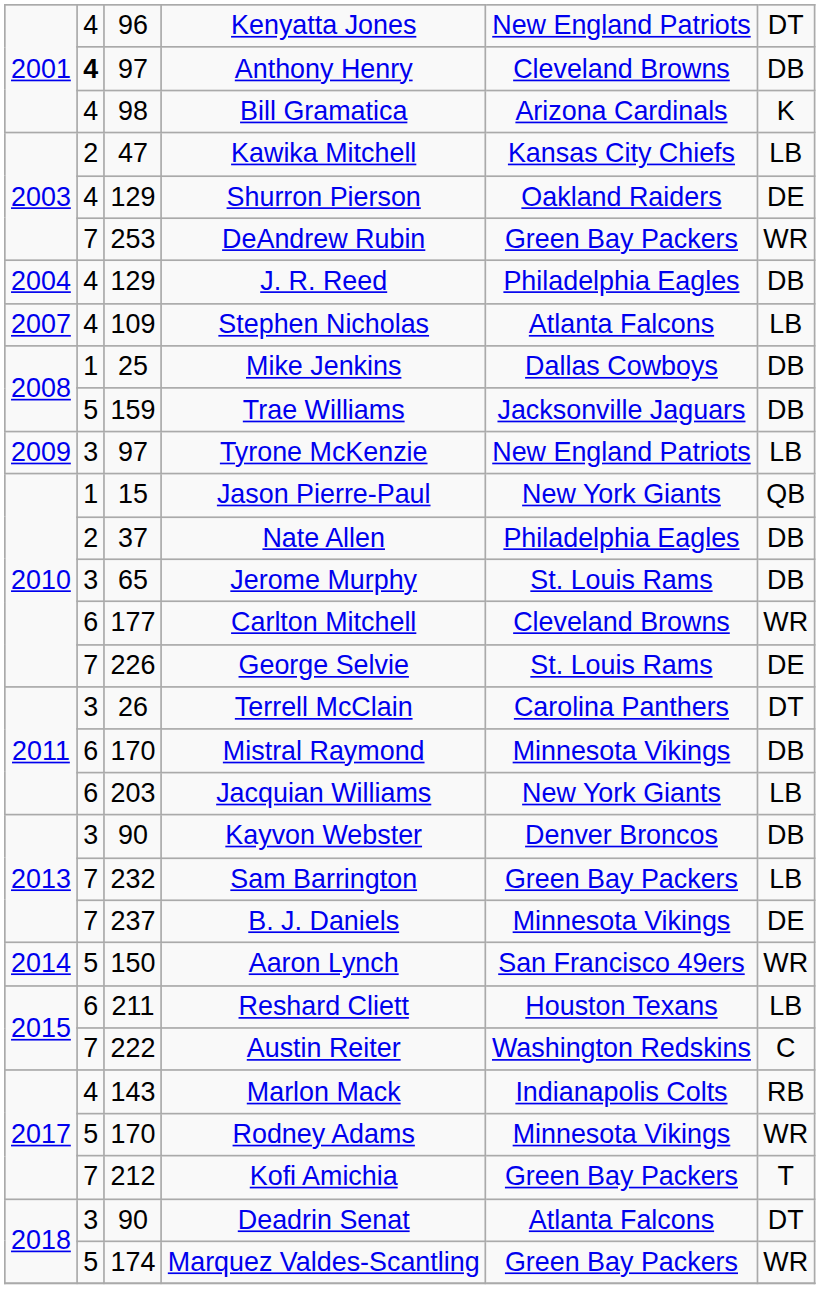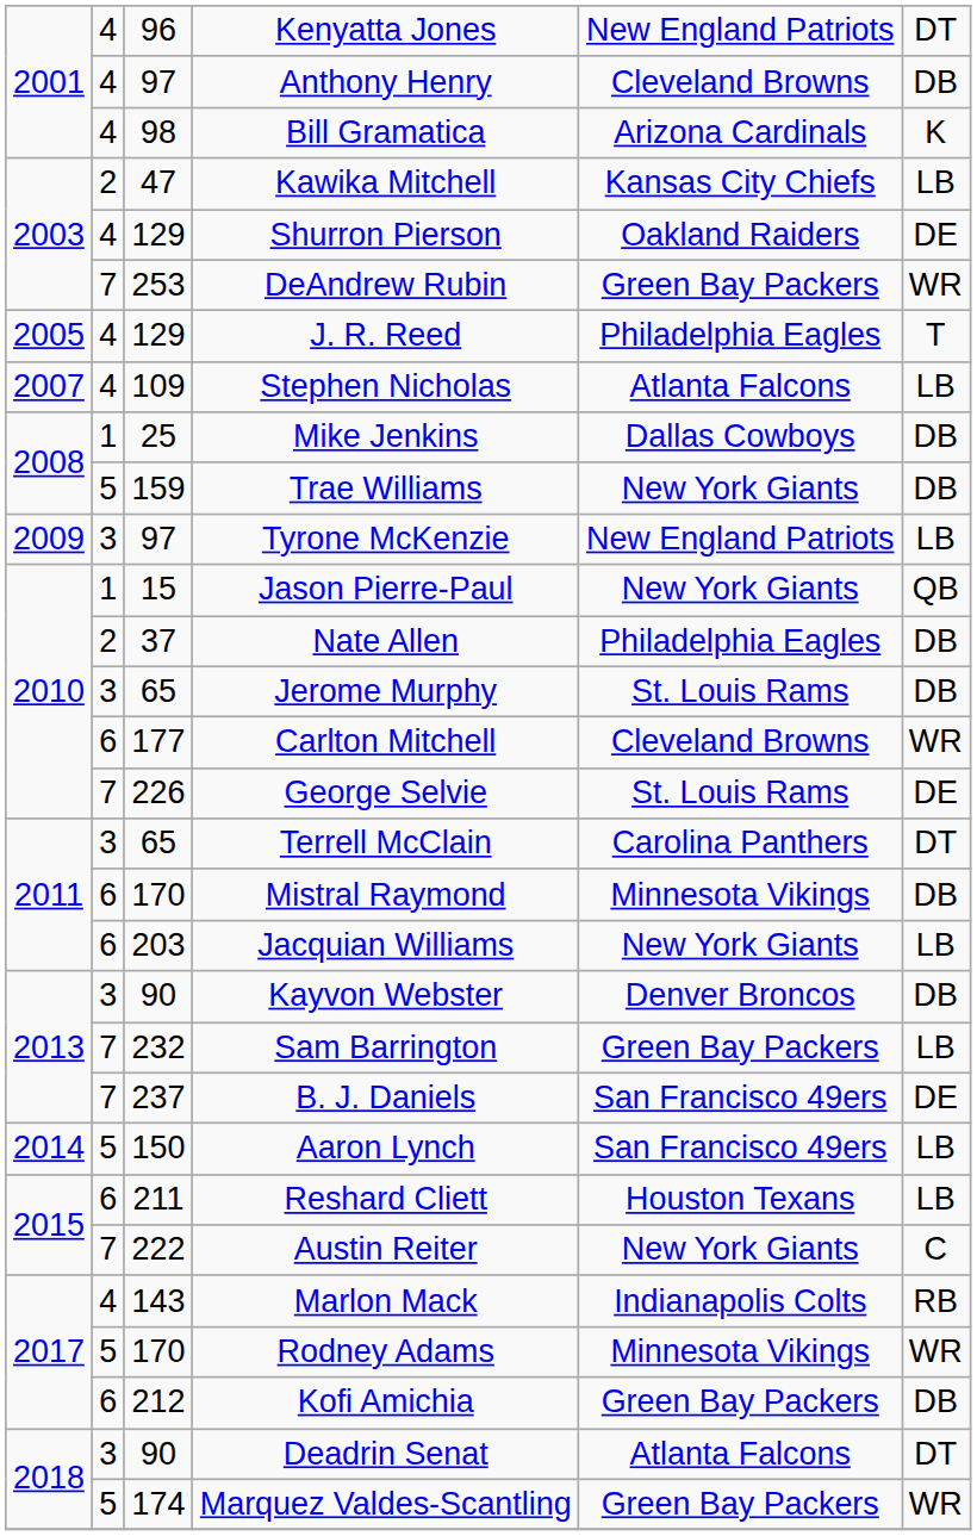 <table class="wikitable sortable sticky-header-multi" style="text-align: center;">
 <tr>
 <td rowspan="3"><a href='#'>2001</a></td>
 <td>4</td>
 <td>96</td>
 <td><a href='#'>Kenyatta Jones</a></td>
 <td><a href='#'>New England Patriots</a></td>
 <td>DT</td>
 </tr>
 <tr>
-<td><strong>4</strong></td>
+<td>4</td>
 <td>97</td>
 <td><a href='#'>Anthony Henry</a></td>
 <td><a href='#'>Cleveland Browns</a></td>
 <td>DB</td>
 </tr>
 <tr>
 <td>4</td>
 <td>98</td>
 <td><a href='#'>Bill Gramatica</a></td>
 <td><a href='#'>Arizona Cardinals</a></td>
 <td>K</td>
 </tr>
 <tr>
 <td rowspan="3"><a href='#'>2003</a></td>
 <td>2</td>
 <td>47</td>
 <td><a href='#'>Kawika Mitchell</a></td>
 <td><a href='#'>Kansas City Chiefs</a></td>
 <td>LB</td>
 </tr>
 <tr>
 <td>4</td>
 <td>129</td>
 <td><a href='#'>Shurron Pierson</a></td>
 <td><a href='#'>Oakland Raiders</a></td>
 <td>DE</td>
 </tr>
 <tr>
 <td>7</td>
 <td>253</td>
 <td><a href='#'>DeAndrew Rubin</a></td>
 <td><a href='#'>Green Bay Packers</a></td>
 <td>WR</td>
 </tr>
 <tr>
-<td><a href='#'>2004</a></td>
+<td><a href='#'>2005</a></td>
 <td>4</td>
 <td>129</td>
 <td><a href='#'>J. R. Reed</a></td>
 <td><a href='#'>Philadelphia Eagles</a></td>
-<td>DB</td>
+<td>T</td>
 </tr>
 <tr>
 <td><a href='#'>2007</a></td>
 <td>4</td>
 <td>109</td>
 <td><a href='#'>Stephen Nicholas</a></td>
 <td><a href='#'>Atlanta Falcons</a></td>
 <td>LB</td>
 </tr>
 <tr>
 <td rowspan="2"><a href='#'>2008</a></td>
 <td>1</td>
 <td>25</td>
 <td><a href='#'>Mike Jenkins</a></td>
 <td><a href='#'>Dallas Cowboys</a></td>
 <td>DB</td>
 </tr>
 <tr>
 <td>5</td>
 <td>159</td>
 <td><a href='#'>Trae Williams</a></td>
-<td><a href='#'>Jacksonville Jaguars</a></td>
+<td><a href='#'>New York Giants</a></td>
 <td>DB</td>
 </tr>
 <tr>
 <td><a href='#'>2009</a></td>
 <td>3</td>
 <td>97</td>
 <td><a href='#'>Tyrone McKenzie</a></td>
 <td><a href='#'>New England Patriots</a></td>
 <td>LB</td>
 </tr>
 <tr>
 <td rowspan="5"><a href='#'>2010</a></td>
 <td>1</td>
 <td>15</td>
 <td><a href='#'>Jason Pierre-Paul</a></td>
 <td><a href='#'>New York Giants</a></td>
 <td>QB</td>
 </tr>
 <tr>
 <td>2</td>
 <td>37</td>
 <td><a href='#'>Nate Allen</a></td>
 <td><a href='#'>Philadelphia Eagles</a></td>
 <td>DB</td>
 </tr>
 <tr>
 <td>3</td>
 <td>65</td>
 <td><a href='#'>Jerome Murphy</a></td>
 <td><a href='#'>St. Louis Rams</a></td>
 <td>DB</td>
 </tr>
 <tr>
 <td>6</td>
 <td>177</td>
 <td><a href='#'>Carlton Mitchell</a></td>
 <td><a href='#'>Cleveland Browns</a></td>
 <td>WR</td>
 </tr>
 <tr>
 <td>7</td>
 <td>226</td>
 <td><a href='#'>George Selvie</a></td>
 <td><a href='#'>St. Louis Rams</a></td>
 <td>DE</td>
 </tr>
 <tr>
 <td rowspan="3"><a href='#'>2011</a></td>
 <td>3</td>
-<td>26</td>
+<td>65</td>
 <td><a href='#'>Terrell McClain</a></td>
 <td><a href='#'>Carolina Panthers</a></td>
 <td>DT</td>
 </tr>
 <tr>
 <td>6</td>
 <td>170</td>
 <td><a href='#'>Mistral Raymond</a></td>
 <td><a href='#'>Minnesota Vikings</a></td>
 <td>DB</td>
 </tr>
 <tr>
 <td>6</td>
 <td>203</td>
 <td><a href='#'>Jacquian Williams</a></td>
 <td><a href='#'>New York Giants</a></td>
 <td>LB</td>
 </tr>
 <tr>
 <td rowspan="3"><a href='#'>2013</a></td>
 <td>3</td>
 <td>90</td>
 <td><a href='#'>Kayvon Webster</a></td>
 <td><a href='#'>Denver Broncos</a></td>
 <td>DB</td>
 </tr>
 <tr>
 <td>7</td>
 <td>232</td>
 <td><a href='#'>Sam Barrington</a></td>
 <td><a href='#'>Green Bay Packers</a></td>
 <td>LB</td>
 </tr>
 <tr>
 <td>7</td>
 <td>237</td>
 <td><a href='#'>B. J. Daniels</a></td>
-<td><a href='#'>Minnesota Vikings</a></td>
+<td><a href='#'>San Francisco 49ers</a></td>
 <td>DE</td>
 </tr>
 <tr>
 <td><a href='#'>2014</a></td>
 <td>5</td>
 <td>150</td>
 <td><a href='#'>Aaron Lynch</a></td>
 <td><a href='#'>San Francisco 49ers</a></td>
-<td>WR</td>
+<td>LB</td>
 </tr>
 <tr>
 <td rowspan="2"><a href='#'>2015</a></td>
 <td>6</td>
 <td>211</td>
 <td><a href='#'>Reshard Cliett</a></td>
 <td><a href='#'>Houston Texans</a></td>
 <td>LB</td>
 </tr>
 <tr>
 <td>7</td>
 <td>222</td>
 <td><a href='#'>Austin Reiter</a></td>
-<td><a href='#'>Washington Redskins</a></td>
+<td><a href='#'>New York Giants</a></td>
 <td>C</td>
 </tr>
 <tr>
 <td rowspan="3"><a href='#'>2017</a></td>
 <td>4</td>
 <td>143</td>
 <td><a href='#'>Marlon Mack</a></td>
 <td><a href='#'>Indianapolis Colts</a></td>
 <td>RB</td>
 </tr>
 <tr>
 <td>5</td>
 <td>170</td>
 <td><a href='#'>Rodney Adams</a></td>
 <td><a href='#'>Minnesota Vikings</a></td>
 <td>WR</td>
 </tr>
 <tr>
-<td>7</td>
+<td>6</td>
 <td>212</td>
 <td><a href='#'>Kofi Amichia</a></td>
 <td><a href='#'>Green Bay Packers</a></td>
-<td>T</td>
+<td>DB</td>
 </tr>
 <tr>
 <td rowspan="2"><a href='#'>2018</a></td>
 <td>3</td>
 <td>90</td>
 <td><a href='#'>Deadrin Senat</a></td>
 <td><a href='#'>Atlanta Falcons</a></td>
 <td>DT</td>
 </tr>
 <tr>
 <td>5</td>
 <td>174</td>
 <td><a href='#'>Marquez Valdes-Scantling</a></td>
 <td><a href='#'>Green Bay Packers</a></td>
 <td>WR</td>
 </tr>
 <tr>
 </tr>
 </table>
